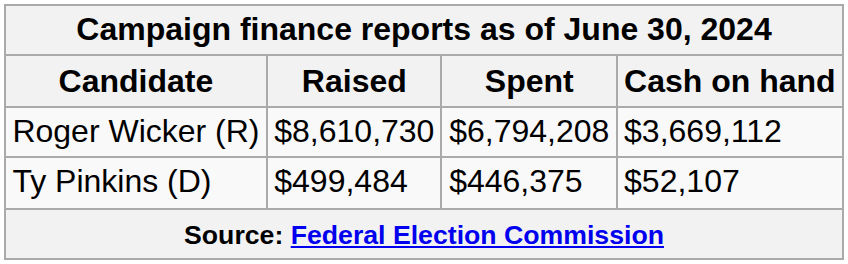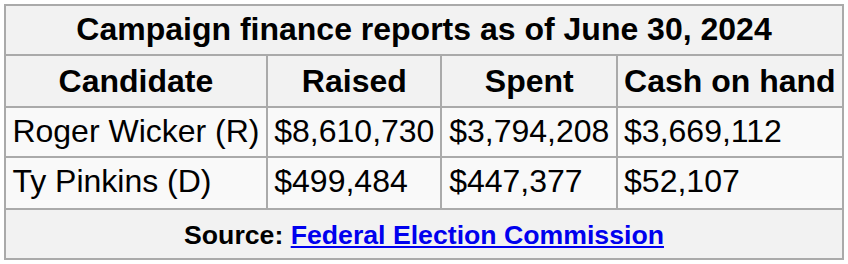 <table class="wikitable sortable">
 <tr>
 <th colspan=4>Campaign finance reports as of June 30, 2024</th>
 </tr>
 <tr style="text-align:center;">
 <th>Candidate</th>
 <th>Raised</th>
 <th>Spent</th>
 <th>Cash on hand</th>
 </tr>
 <tr>
 <td>Roger Wicker (R)</td>
 <td>$8,610,730</td>
-<td>$6,794,208</td>
+<td>$3,794,208</td>
 <td>$3,669,112</td>
 </tr>
 <tr>
 <td>Ty Pinkins (D)</td>
 <td>$499,484</td>
-<td>$446,375</td>
+<td>$447,377</td>
 <td>$52,107</td>
 </tr>
 <tr>
 <th colspan="4"><small>Source: <a href='#'>Federal Election Commission</a></small></th>
 </tr>
 </table>
